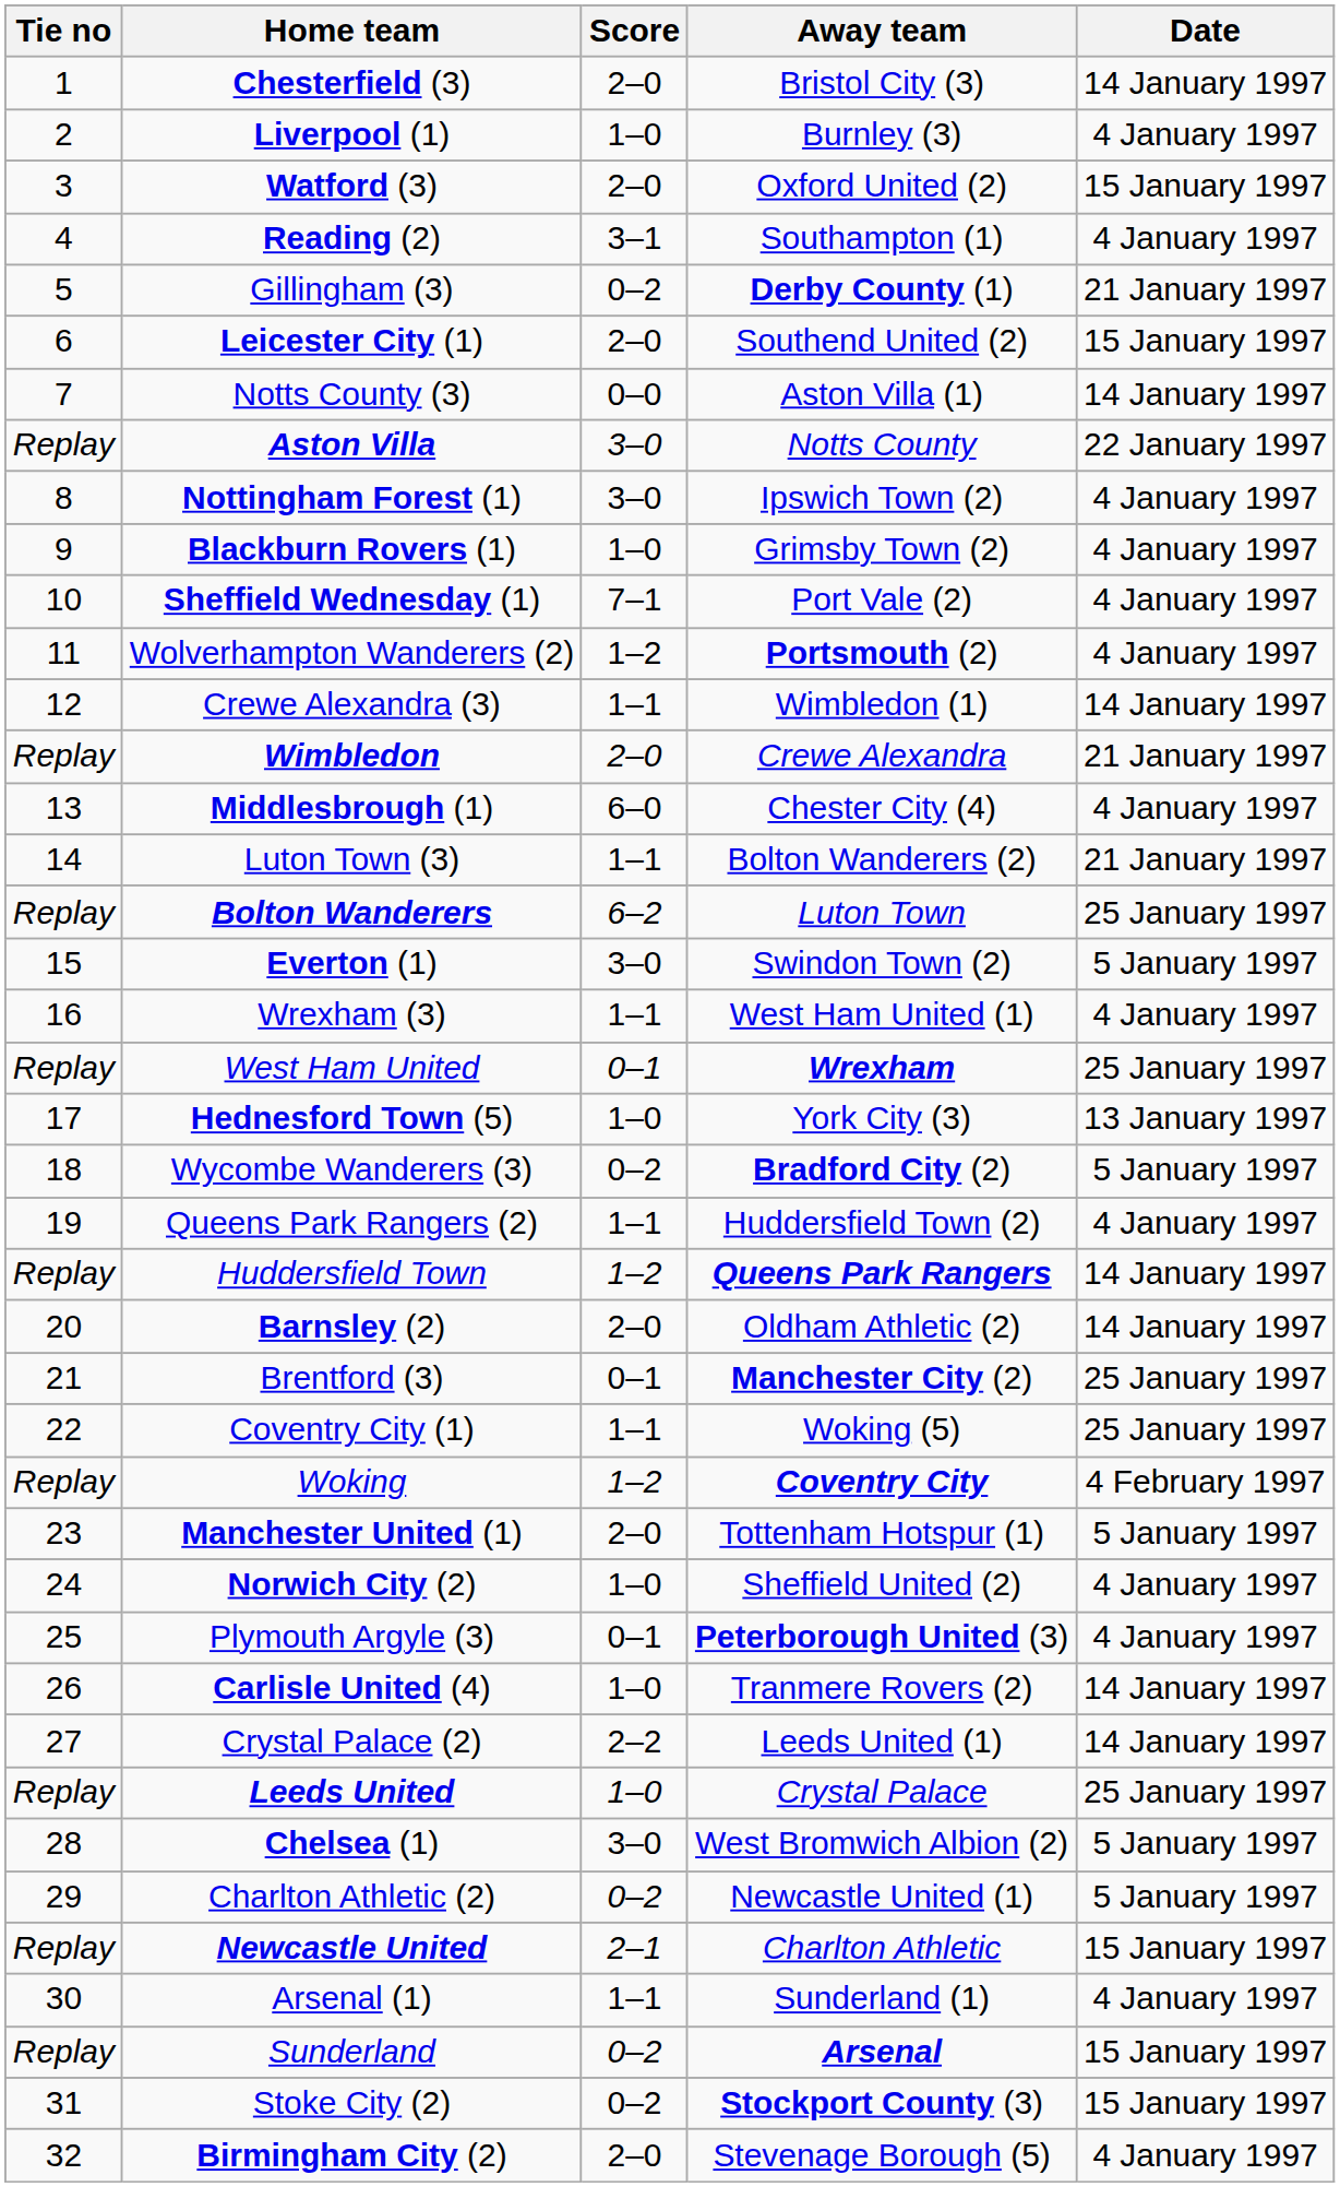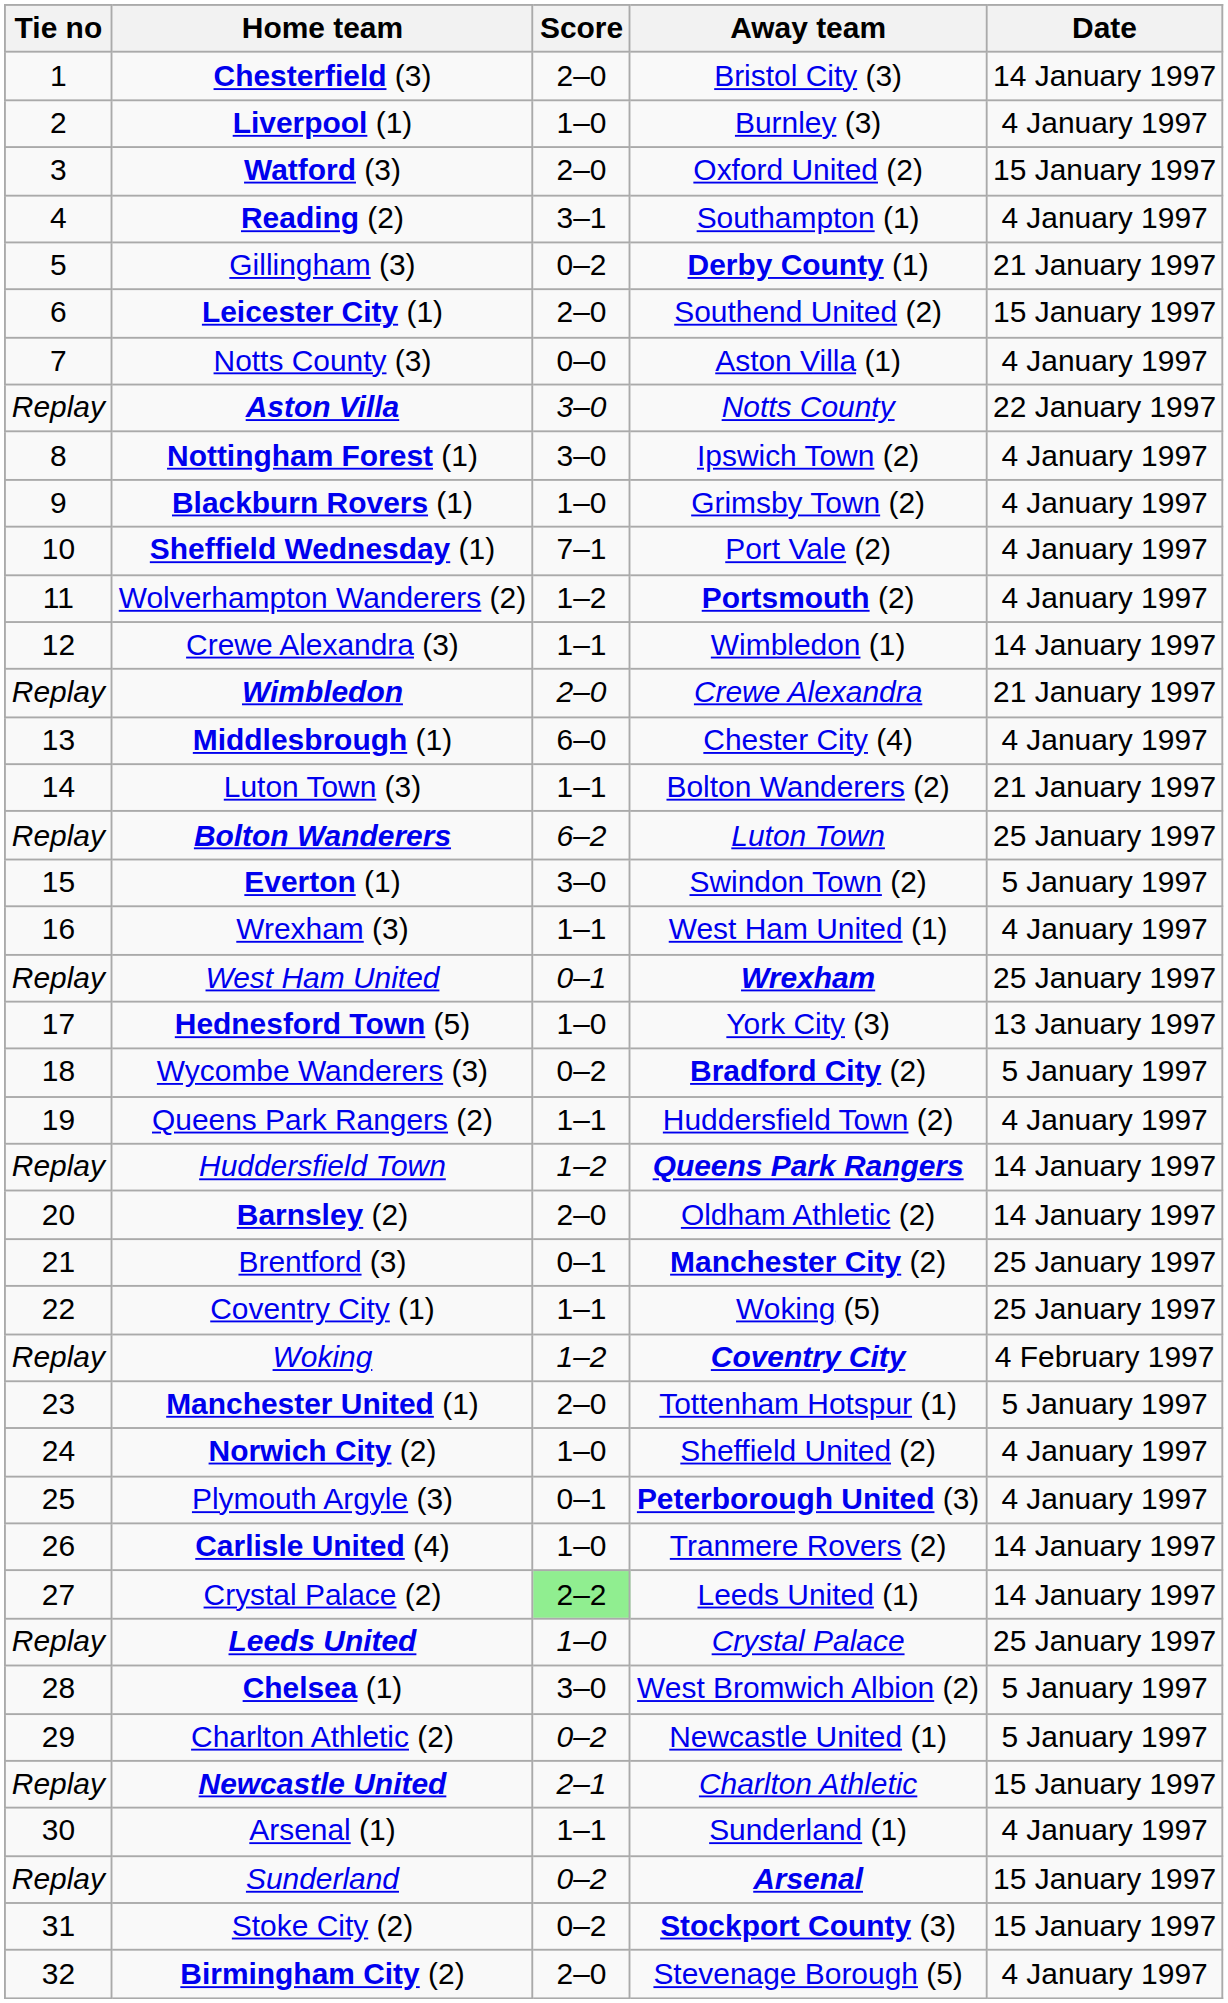 <table class="wikitable" style="text-align: center">
 <tr>
 <th>Tie no</th>
 <th>Home team</th>
 <th>Score</th>
 <th>Away team</th>
 <th>Date</th>
 </tr>
 <tr>
 <td>1</td>
 <td><strong><a href='#'>Chesterfield</a></strong> (3)</td>
 <td>2–0</td>
 <td><a href='#'>Bristol City</a> (3)</td>
 <td>14 January 1997</td>
 </tr>
 <tr>
 <td>2</td>
 <td><strong><a href='#'>Liverpool</a></strong> (1)</td>
 <td>1–0</td>
 <td><a href='#'>Burnley</a> (3)</td>
 <td>4 January 1997</td>
 </tr>
 <tr>
 <td>3</td>
 <td><strong><a href='#'>Watford</a></strong> (3)</td>
 <td>2–0</td>
 <td><a href='#'>Oxford United</a> (2)</td>
 <td>15 January 1997</td>
 </tr>
 <tr>
 <td>4</td>
 <td><strong><a href='#'>Reading</a></strong> (2)</td>
 <td>3–1</td>
 <td><a href='#'>Southampton</a> (1)</td>
 <td>4 January 1997</td>
 </tr>
 <tr>
 <td>5</td>
 <td><a href='#'>Gillingham</a> (3)</td>
 <td>0–2</td>
 <td><strong><a href='#'>Derby County</a></strong> (1)</td>
 <td>21 January 1997</td>
 </tr>
 <tr>
 <td>6</td>
 <td><strong><a href='#'>Leicester City</a></strong> (1)</td>
 <td>2–0</td>
 <td><a href='#'>Southend United</a> (2)</td>
 <td>15 January 1997</td>
 </tr>
 <tr>
 <td>7</td>
 <td><a href='#'>Notts County</a> (3)</td>
 <td>0–0</td>
 <td><a href='#'>Aston Villa</a> (1)</td>
-<td>14 January 1997</td>
+<td>4 January 1997</td>
 </tr>
 <tr>
 <td><em>Replay</em></td>
 <td><strong><em><a href='#'>Aston Villa</a></em></strong></td>
 <td><em>3–0</em></td>
 <td><em><a href='#'>Notts County</a></em></td>
 <td>22 January 1997</td>
 </tr>
 <tr>
 <td>8</td>
 <td><strong><a href='#'>Nottingham Forest</a></strong> (1)</td>
 <td>3–0</td>
 <td><a href='#'>Ipswich Town</a> (2)</td>
 <td>4 January 1997</td>
 </tr>
 <tr>
 <td>9</td>
 <td><strong><a href='#'>Blackburn Rovers</a></strong> (1)</td>
 <td>1–0</td>
 <td><a href='#'>Grimsby Town</a> (2)</td>
 <td>4 January 1997</td>
 </tr>
 <tr>
 <td>10</td>
 <td><strong><a href='#'>Sheffield Wednesday</a></strong> (1)</td>
 <td>7–1</td>
 <td><a href='#'>Port Vale</a> (2)</td>
 <td>4 January 1997</td>
 </tr>
 <tr>
 <td>11</td>
 <td><a href='#'>Wolverhampton Wanderers</a> (2)</td>
 <td>1–2</td>
 <td><strong><a href='#'>Portsmouth</a></strong> (2)</td>
 <td>4 January 1997</td>
 </tr>
 <tr>
 <td>12</td>
 <td><a href='#'>Crewe Alexandra</a> (3)</td>
 <td>1–1</td>
 <td><a href='#'>Wimbledon</a> (1)</td>
 <td>14 January 1997</td>
 </tr>
 <tr>
 <td><em>Replay</em></td>
 <td><strong><em><a href='#'>Wimbledon</a></em></strong></td>
 <td><em>2–0</em></td>
 <td><em><a href='#'>Crewe Alexandra</a></em></td>
 <td>21 January 1997</td>
 </tr>
 <tr>
 <td>13</td>
 <td><strong><a href='#'>Middlesbrough</a></strong> (1)</td>
 <td>6–0</td>
 <td><a href='#'>Chester City</a> (4)</td>
 <td>4 January 1997</td>
 </tr>
 <tr>
 <td>14</td>
 <td><a href='#'>Luton Town</a> (3)</td>
 <td>1–1</td>
 <td><a href='#'>Bolton Wanderers</a> (2)</td>
 <td>21 January 1997</td>
 </tr>
 <tr>
 <td><em>Replay</em></td>
 <td><strong><em><a href='#'>Bolton Wanderers</a></em></strong></td>
 <td><em>6–2</em></td>
 <td><em><a href='#'>Luton Town</a></em></td>
 <td>25 January 1997</td>
 </tr>
 <tr>
 <td>15</td>
 <td><strong><a href='#'>Everton</a></strong> (1)</td>
 <td>3–0</td>
 <td><a href='#'>Swindon Town</a> (2)</td>
 <td>5 January 1997</td>
 </tr>
 <tr>
 <td>16</td>
 <td><a href='#'>Wrexham</a> (3)</td>
 <td>1–1</td>
 <td><a href='#'>West Ham United</a> (1)</td>
 <td>4 January 1997</td>
 </tr>
 <tr>
 <td><em>Replay</em></td>
 <td><em><a href='#'>West Ham United</a></em></td>
 <td><em>0–1</em></td>
 <td><strong><em><a href='#'>Wrexham</a></em></strong></td>
 <td>25 January 1997</td>
 </tr>
 <tr>
 <td>17</td>
 <td><strong><a href='#'>Hednesford Town</a></strong> (5)</td>
 <td>1–0</td>
 <td><a href='#'>York City</a> (3)</td>
 <td>13 January 1997</td>
 </tr>
 <tr>
 <td>18</td>
 <td><a href='#'>Wycombe Wanderers</a> (3)</td>
 <td>0–2</td>
 <td><strong><a href='#'>Bradford City</a></strong> (2)</td>
 <td>5 January 1997</td>
 </tr>
 <tr>
 <td>19</td>
 <td><a href='#'>Queens Park Rangers</a> (2)</td>
 <td>1–1</td>
 <td><a href='#'>Huddersfield Town</a> (2)</td>
 <td>4 January 1997</td>
 </tr>
 <tr>
 <td><em>Replay</em></td>
 <td><em><a href='#'>Huddersfield Town</a></em></td>
 <td><em>1–2</em></td>
 <td><strong><em><a href='#'>Queens Park Rangers</a></em></strong></td>
 <td>14 January 1997</td>
 </tr>
 <tr>
 <td>20</td>
 <td><strong><a href='#'>Barnsley</a></strong> (2)</td>
 <td>2–0</td>
 <td><a href='#'>Oldham Athletic</a> (2)</td>
 <td>14 January 1997</td>
 </tr>
 <tr>
 <td>21</td>
 <td><a href='#'>Brentford</a> (3)</td>
 <td>0–1</td>
 <td><strong><a href='#'>Manchester City</a></strong> (2)</td>
 <td>25 January 1997</td>
 </tr>
 <tr>
 <td>22</td>
 <td><a href='#'>Coventry City</a> (1)</td>
 <td>1–1</td>
 <td><a href='#'>Woking</a> (5)</td>
 <td>25 January 1997</td>
 </tr>
 <tr>
 <td><em>Replay</em></td>
 <td><em><a href='#'>Woking</a></em></td>
 <td><em>1–2</em></td>
 <td><strong><em><a href='#'>Coventry City</a></em></strong></td>
 <td>4 February 1997</td>
 </tr>
 <tr>
 <td>23</td>
 <td><strong><a href='#'>Manchester United</a></strong> (1)</td>
 <td>2–0</td>
 <td><a href='#'>Tottenham Hotspur</a> (1)</td>
 <td>5 January 1997</td>
 </tr>
 <tr>
 <td>24</td>
 <td><strong><a href='#'>Norwich City</a></strong> (2)</td>
 <td>1–0</td>
 <td><a href='#'>Sheffield United</a> (2)</td>
 <td>4 January 1997</td>
 </tr>
 <tr>
 <td>25</td>
 <td><a href='#'>Plymouth Argyle</a> (3)</td>
 <td>0–1</td>
 <td><strong><a href='#'>Peterborough United</a></strong> (3)</td>
 <td>4 January 1997</td>
 </tr>
 <tr>
 <td>26</td>
 <td><strong><a href='#'>Carlisle United</a></strong> (4)</td>
 <td>1–0</td>
 <td><a href='#'>Tranmere Rovers</a> (2)</td>
 <td>14 January 1997</td>
 </tr>
 <tr>
 <td>27</td>
 <td><a href='#'>Crystal Palace</a> (2)</td>
-<td>2–2</td>
+<td style="background: lightgreen;">2–2</td>
 <td><a href='#'>Leeds United</a> (1)</td>
 <td>14 January 1997</td>
 </tr>
 <tr>
 <td><em>Replay</em></td>
 <td><strong><em><a href='#'>Leeds United</a></em></strong></td>
 <td><em>1–0</em></td>
 <td><em><a href='#'>Crystal Palace</a></em></td>
 <td>25 January 1997</td>
 </tr>
 <tr>
 <td>28</td>
 <td><strong><a href='#'>Chelsea</a></strong> (1)</td>
 <td>3–0</td>
 <td><a href='#'>West Bromwich Albion</a> (2)</td>
 <td>5 January 1997</td>
 </tr>
 <tr>
 <td>29</td>
 <td><a href='#'>Charlton Athletic</a> (2)</td>
 <td><em>0–2</em></td>
 <td><a href='#'>Newcastle United</a> (1)</td>
 <td>5 January 1997</td>
 </tr>
 <tr>
 <td><em>Replay</em></td>
 <td><strong><em><a href='#'>Newcastle United</a></em></strong></td>
 <td><em>2–1</em></td>
 <td><em><a href='#'>Charlton Athletic</a></em></td>
 <td>15 January 1997</td>
 </tr>
 <tr>
 <td>30</td>
 <td><a href='#'>Arsenal</a> (1)</td>
 <td>1–1</td>
 <td><a href='#'>Sunderland</a> (1)</td>
 <td>4 January 1997</td>
 </tr>
 <tr>
 <td><em>Replay</em></td>
 <td><em><a href='#'>Sunderland</a></em></td>
 <td><em>0–2</em></td>
 <td><strong><em><a href='#'>Arsenal</a></em></strong></td>
 <td>15 January 1997</td>
 </tr>
 <tr>
 <td>31</td>
 <td><a href='#'>Stoke City</a> (2)</td>
 <td>0–2</td>
 <td><strong><a href='#'>Stockport County</a></strong> (3)</td>
 <td>15 January 1997</td>
 </tr>
 <tr>
 <td>32</td>
 <td><strong><a href='#'>Birmingham City</a></strong> (2)</td>
 <td>2–0</td>
 <td><a href='#'>Stevenage Borough</a> (5)</td>
 <td>4 January 1997</td>
 </tr>
 </table>
